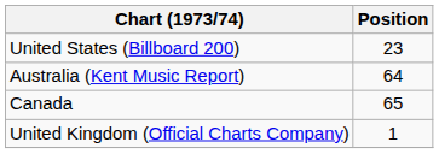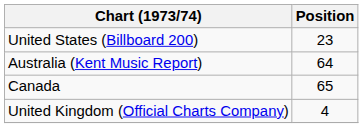 <table class="wikitable">
 <tr>
 <th>Chart (1973/74)</th>
 <th>Position</th>
 </tr>
 <tr>
 <td>United States (<a href='#'>Billboard 200</a>)</td>
 <td align="center">23</td>
 </tr>
 <tr>
 <td>Australia (<a href='#'>Kent Music Report</a>)</td>
 <td align="center">64</td>
 </tr>
 <tr>
 <td>Canada</td>
 <td align="center">65</td>
 </tr>
 <tr>
 <td>United Kingdom (<a href='#'>Official Charts Company</a>)</td>
-<td align="center">1</td>
+<td align="center">4</td>
 </tr>
 <tr>
 </tr>
 </table>
